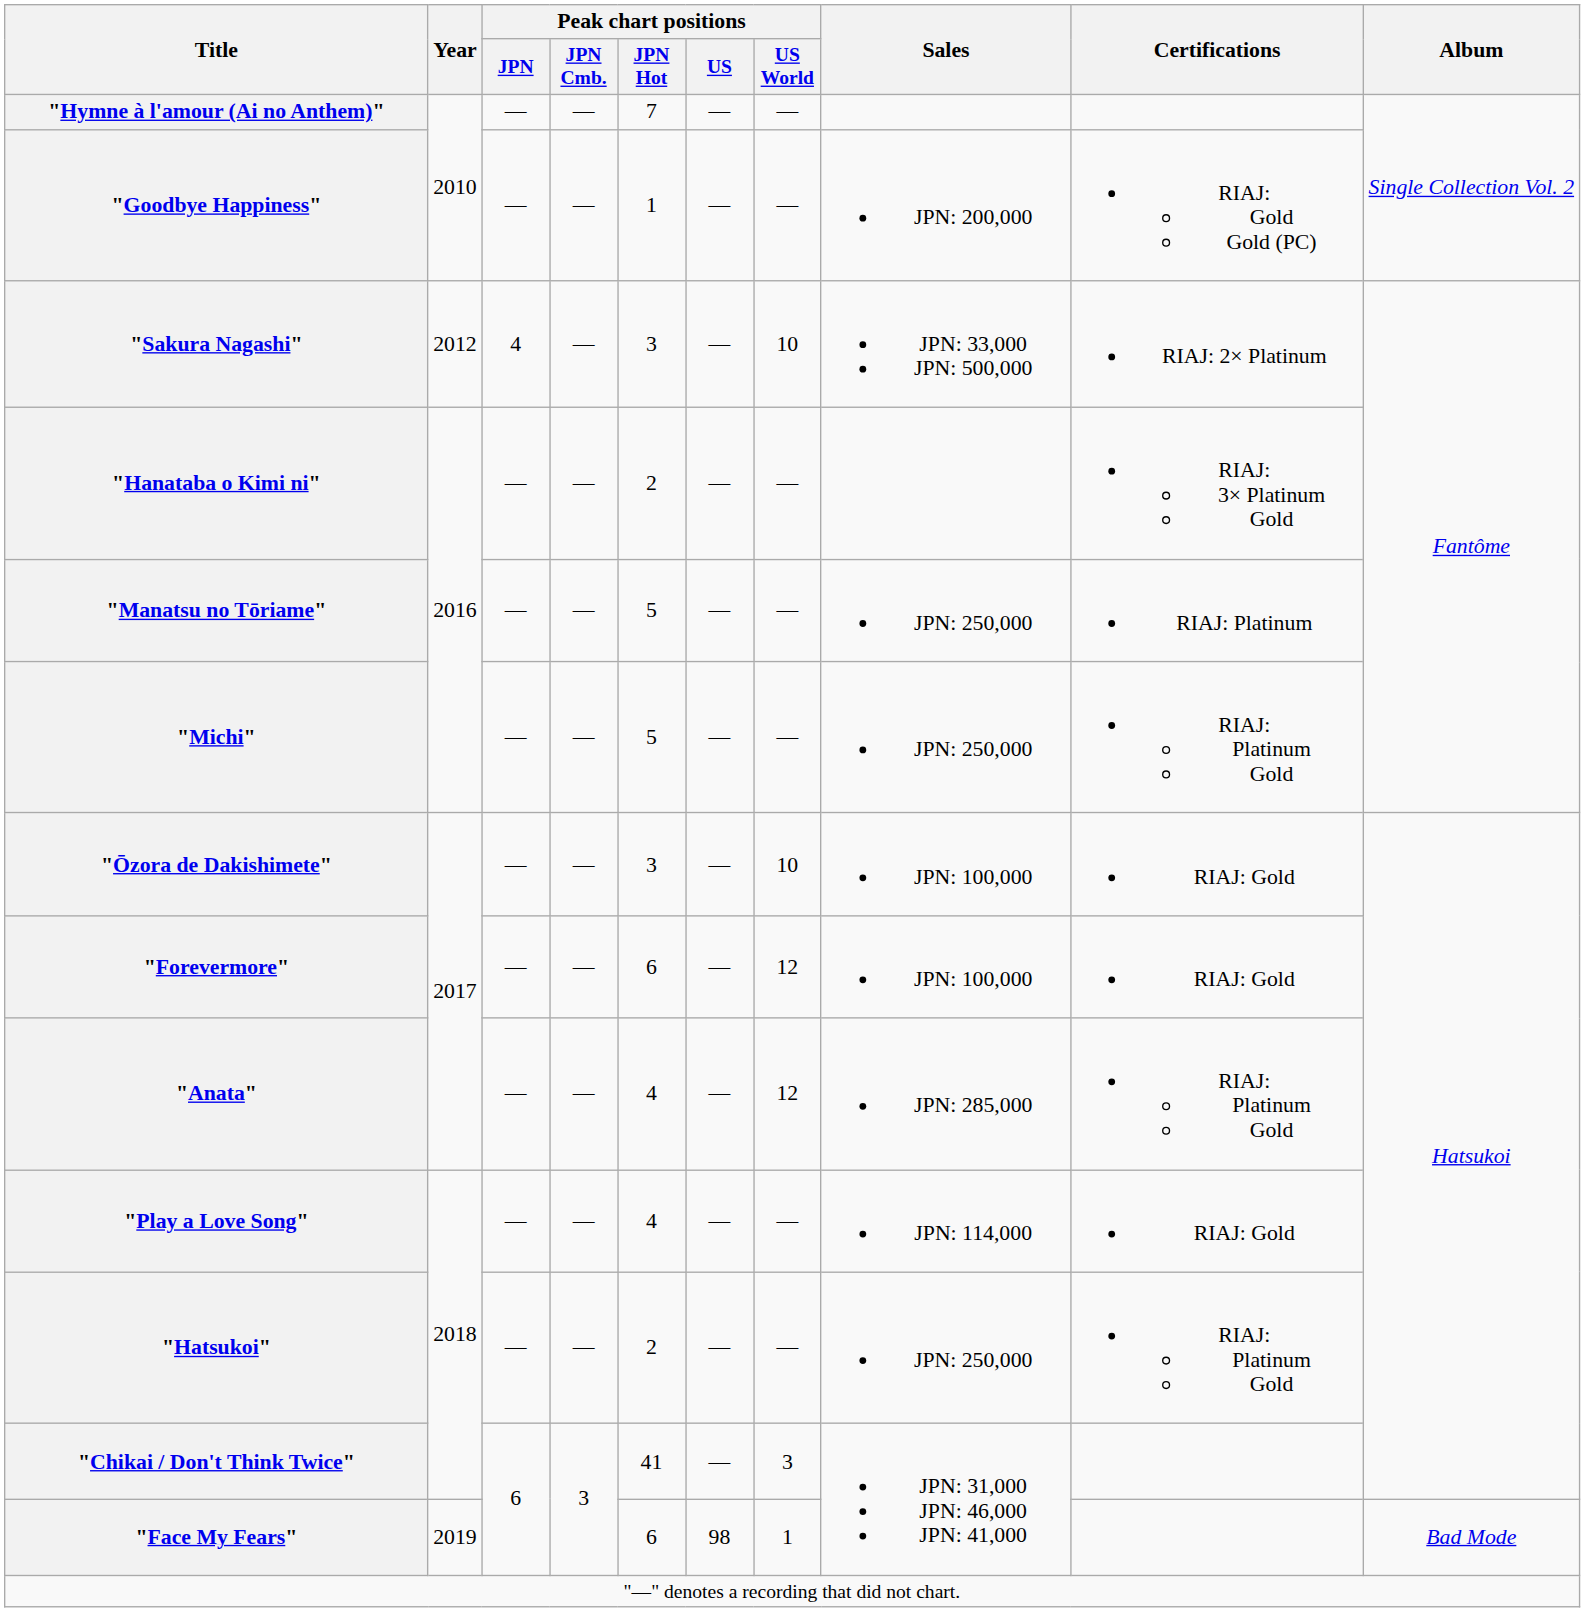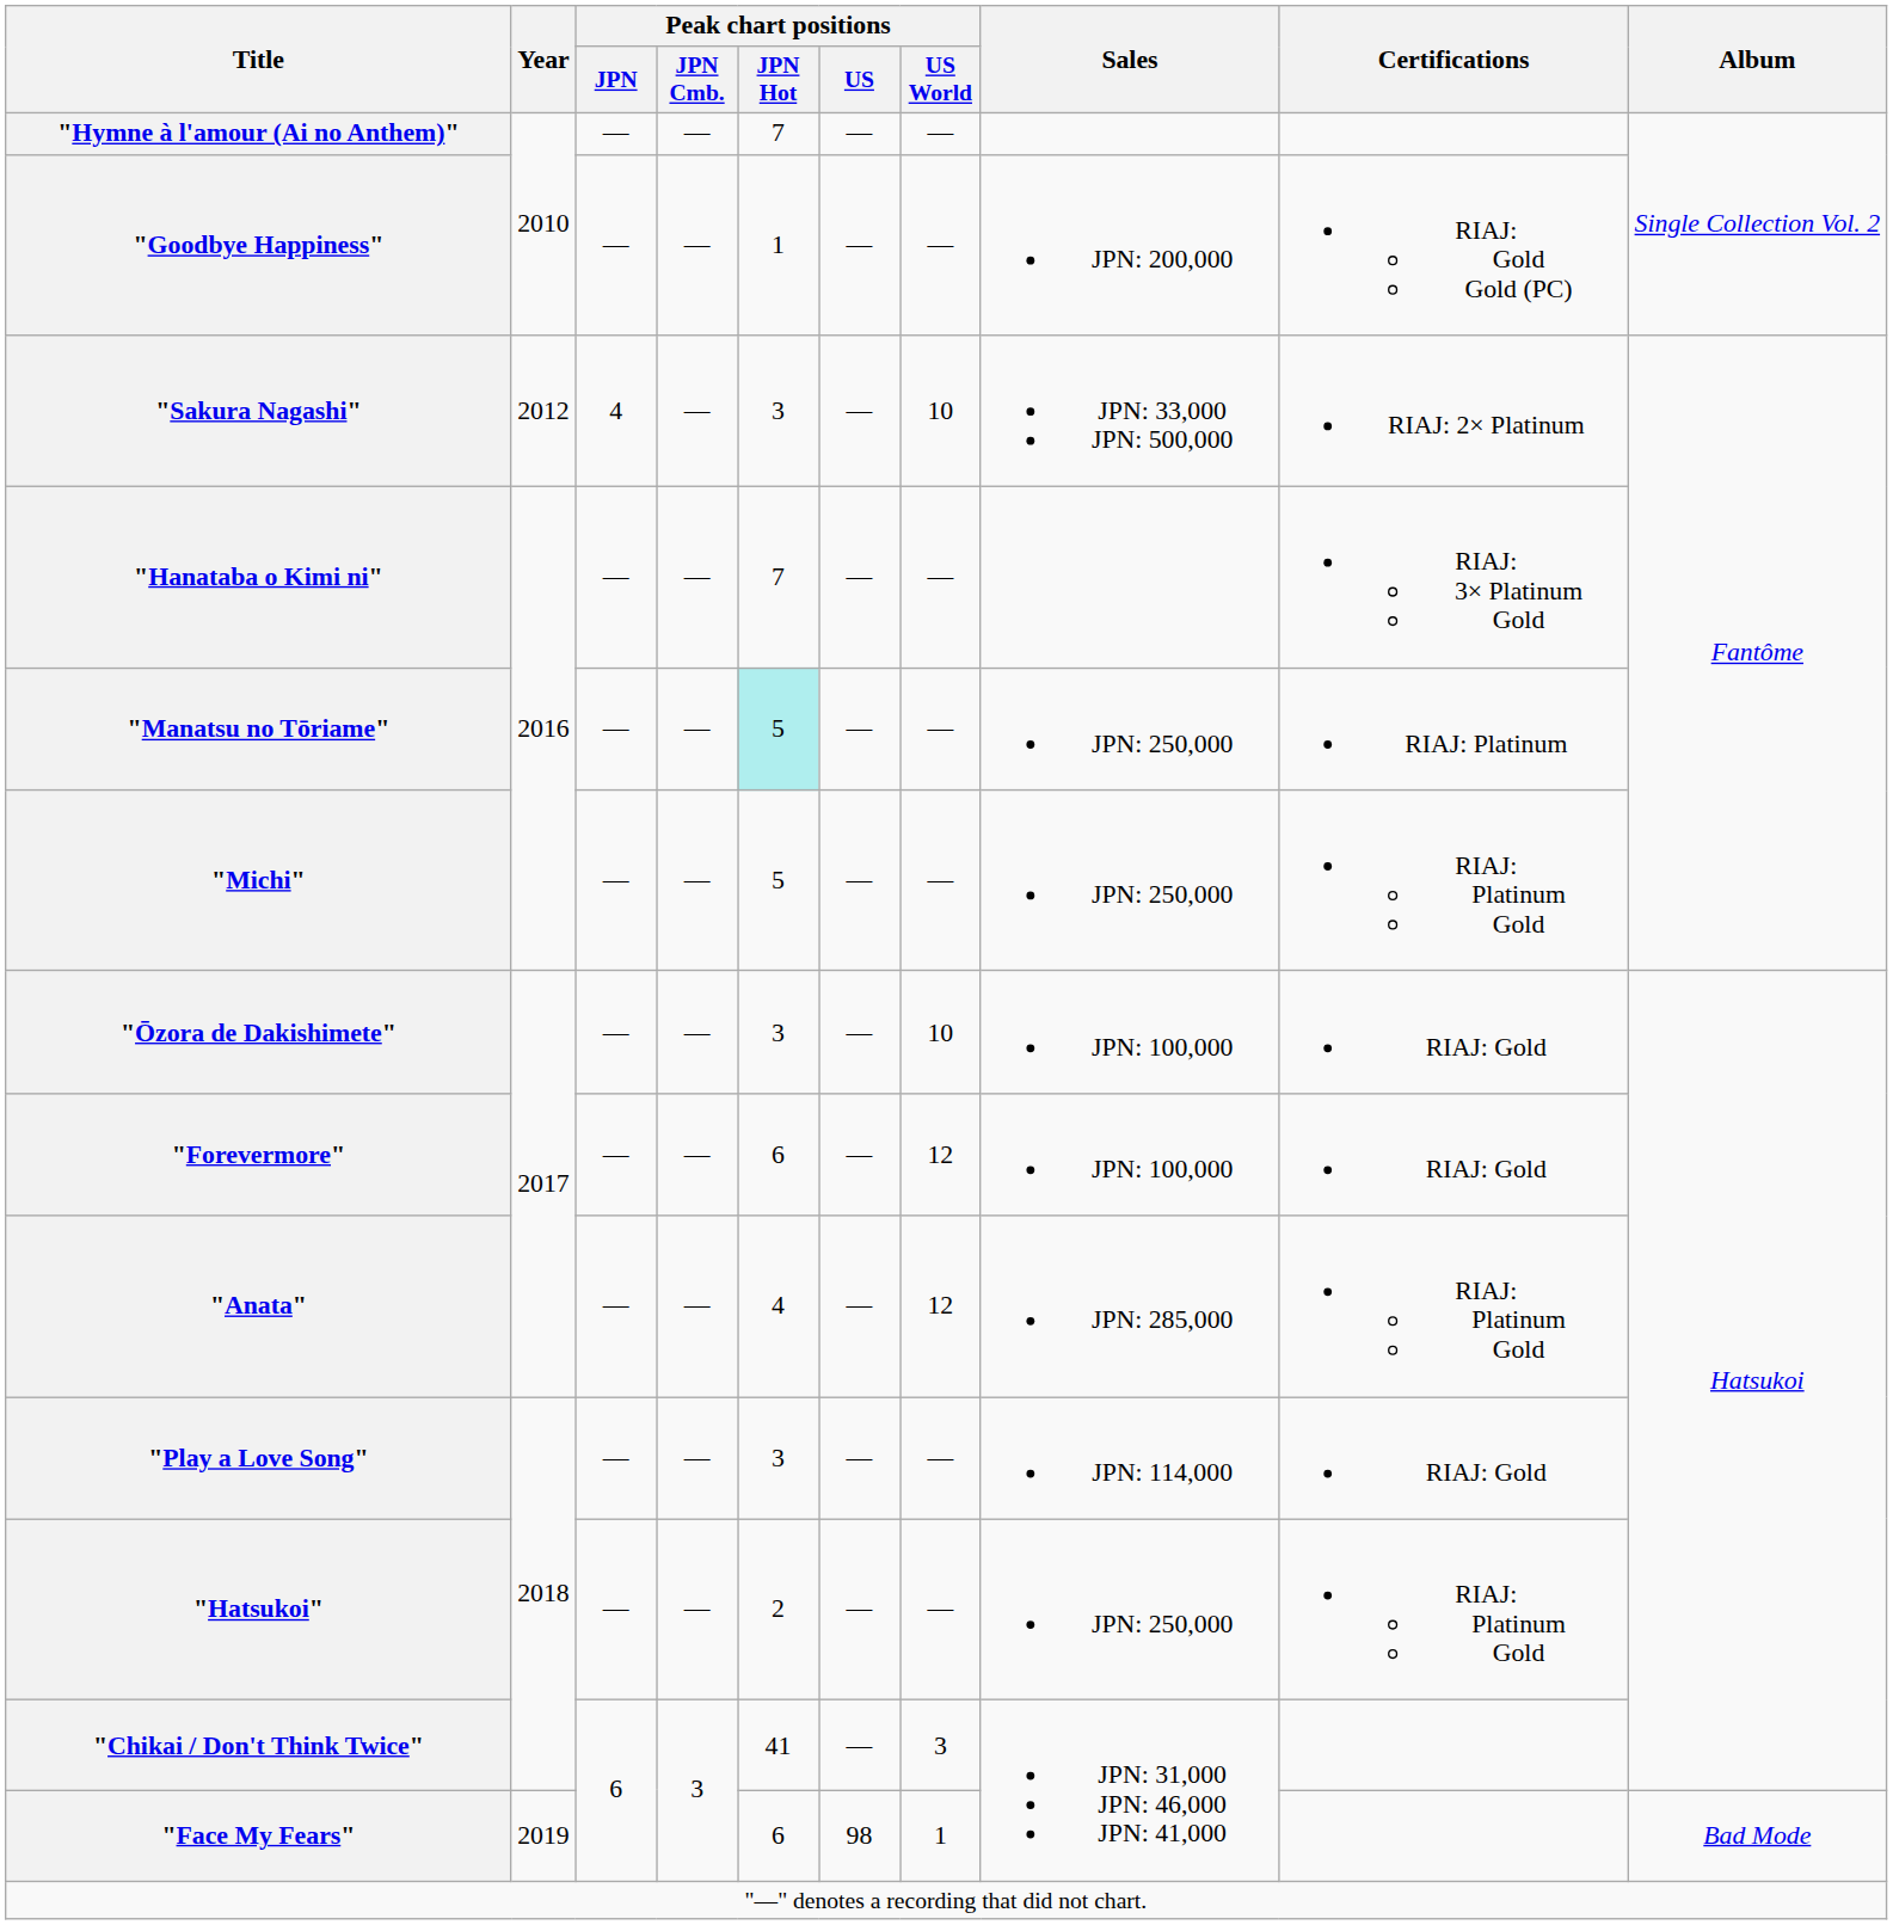 <table class="wikitable plainrowheaders" style="text-align:center;">
 <tr>
 <th rowspan="2" scope="col" style="width:19em;">Title</th>
 <th rowspan="2" scope="col">Year</th>
 <th colspan="5" scope="col">Peak chart positions</th>
 <th rowspan="2" scope="col" style="width:11em;">Sales</th>
 <th rowspan="2" scope="col" style="width:13em;">Certifications</th>
 <th rowspan="2" scope="col">Album</th>
 </tr>
 <tr>
 <th scope="col" style="width:3em;font-size:90%;"><a href='#'>JPN</a><br></th>
 <th scope="col" style="width:3em;font-size:90%;"><a href='#'>JPN Cmb.</a><br></th>
 <th scope="col" style="width:3em;font-size:90%;"><a href='#'>JPN Hot</a><br></th>
 <th scope="col" style="width:3em;font-size:90%;"><a href='#'>US</a><br></th>
 <th scope="col" style="width:3em;font-size:90%;"><a href='#'>US World</a><br></th>
 </tr>
 <tr>
 <th scope="row">"<a href='#'>Hymne à l'amour (Ai no Anthem)</a>"</th>
 <td rowspan="2">2010</td>
 <td>—</td>
 <td>—</td>
 <td>7</td>
 <td>—</td>
 <td>—</td>
 <td></td>
 <td></td>
 <td rowspan="2"><em><a href='#'>Single Collection Vol. 2</a></em></td>
 </tr>
 <tr>
 <th scope="row">"<a href='#'>Goodbye Happiness</a>"</th>
 <td>—</td>
 <td>—</td>
 <td>1</td>
 <td>—</td>
 <td>—</td>
 <td><br><ul><li>JPN: 200,000</li></ul></td>
 <td><br><ul><li>RIAJ:<ul><li>Gold </li><li>Gold <span>(PC)</span></li></ul></li></ul></td>
 </tr>
 <tr>
 <th scope="row">"<a href='#'>Sakura Nagashi</a>"</th>
 <td>2012</td>
 <td>4</td>
 <td>—</td>
 <td>3</td>
 <td>—</td>
 <td>10</td>
 <td><br><ul><li>JPN: 33,000</li><li>JPN: 500,000 </li></ul></td>
 <td><br><ul><li>RIAJ: 2× Platinum </li></ul></td>
 <td rowspan="4"><em><a href='#'>Fantôme</a></em></td>
 </tr>
 <tr>
 <th scope="row">"<a href='#'>Hanataba o Kimi ni</a>"</th>
 <td rowspan="3">2016</td>
 <td>—</td>
 <td>—</td>
-<td>2</td>
+<td>7</td>
 <td>—</td>
 <td>—</td>
 <td></td>
 <td><br><ul><li>RIAJ:<ul><li>3× Platinum </li><li>Gold </li></ul></li></ul></td>
 </tr>
 <tr>
 <th scope="row">"<a href='#'>Manatsu no Tōriame</a>"</th>
 <td>—</td>
 <td>—</td>
-<td>5</td>
+<td style="background: paleturquoise;">5</td>
 <td>—</td>
 <td>—</td>
 <td><br><ul><li>JPN: 250,000</li></ul></td>
 <td><br><ul><li>RIAJ: Platinum </li></ul></td>
 </tr>
 <tr>
 <th scope="row">"<a href='#'>Michi</a>"</th>
 <td>—</td>
 <td>—</td>
 <td>5</td>
 <td>—</td>
 <td>—</td>
 <td><br><ul><li>JPN: 250,000</li></ul></td>
 <td><br><ul><li>RIAJ:<ul><li>Platinum </li><li>Gold </li></ul></li></ul></td>
 </tr>
 <tr>
 <th scope="row">"<a href='#'>Ōzora de Dakishimete</a>"</th>
 <td rowspan="3">2017</td>
 <td>—</td>
 <td>—</td>
 <td>3</td>
 <td>—</td>
 <td>10</td>
 <td><br><ul><li>JPN: 100,000</li></ul></td>
 <td><br><ul><li>RIAJ: Gold </li></ul></td>
 <td rowspan="6"><em><a href='#'>Hatsukoi</a></em></td>
 </tr>
 <tr>
 <th scope="row">"<a href='#'>Forevermore</a>"</th>
 <td>—</td>
 <td>—</td>
 <td>6</td>
 <td>—</td>
 <td>12</td>
 <td><br><ul><li>JPN: 100,000</li></ul></td>
 <td><br><ul><li>RIAJ: Gold </li></ul></td>
 </tr>
 <tr>
 <th scope="row">"<a href='#'>Anata</a>"</th>
 <td>—</td>
 <td>—</td>
 <td>4</td>
 <td>—</td>
 <td>12</td>
 <td><br><ul><li>JPN: 285,000</li></ul></td>
 <td><br><ul><li>RIAJ:<ul><li>Platinum </li><li>Gold </li></ul></li></ul></td>
 </tr>
 <tr>
 <th scope="row">"<a href='#'>Play a Love Song</a>"</th>
 <td rowspan="3">2018</td>
 <td>—</td>
 <td>—</td>
-<td>4</td>
+<td>3</td>
 <td>—</td>
 <td>—</td>
 <td><br><ul><li>JPN: 114,000</li></ul></td>
 <td><br><ul><li>RIAJ: Gold </li></ul></td>
 </tr>
 <tr>
 <th scope="row">"<a href='#'>Hatsukoi</a>"</th>
 <td>—</td>
 <td>—</td>
 <td>2</td>
 <td>—</td>
 <td>—</td>
 <td><br><ul><li>JPN: 250,000</li></ul></td>
 <td><br><ul><li>RIAJ:<ul><li>Platinum </li><li>Gold </li></ul></li></ul></td>
 </tr>
 <tr>
 <th scope="row">"<a href='#'>Chikai / Don't Think Twice</a>"</th>
 <td rowspan="2">6</td>
 <td rowspan="2">3</td>
 <td>41</td>
 <td>—</td>
 <td>3</td>
 <td rowspan="2"><br><ul><li>JPN: 31,000</li><li>JPN: 46,000 </li><li>JPN: 41,000 </li></ul></td>
 <td></td>
 </tr>
 <tr>
 <th scope="row">"<a href='#'>Face My Fears</a>"<br></th>
 <td>2019</td>
 <td>6</td>
 <td>98</td>
 <td>1</td>
 <td></td>
 <td><em><a href='#'>Bad Mode</a></em></td>
 </tr>
 <tr>
 <td colspan="10" style="font-size:90%;">"—" denotes a recording that did not chart.</td>
 </tr>
 </table>
